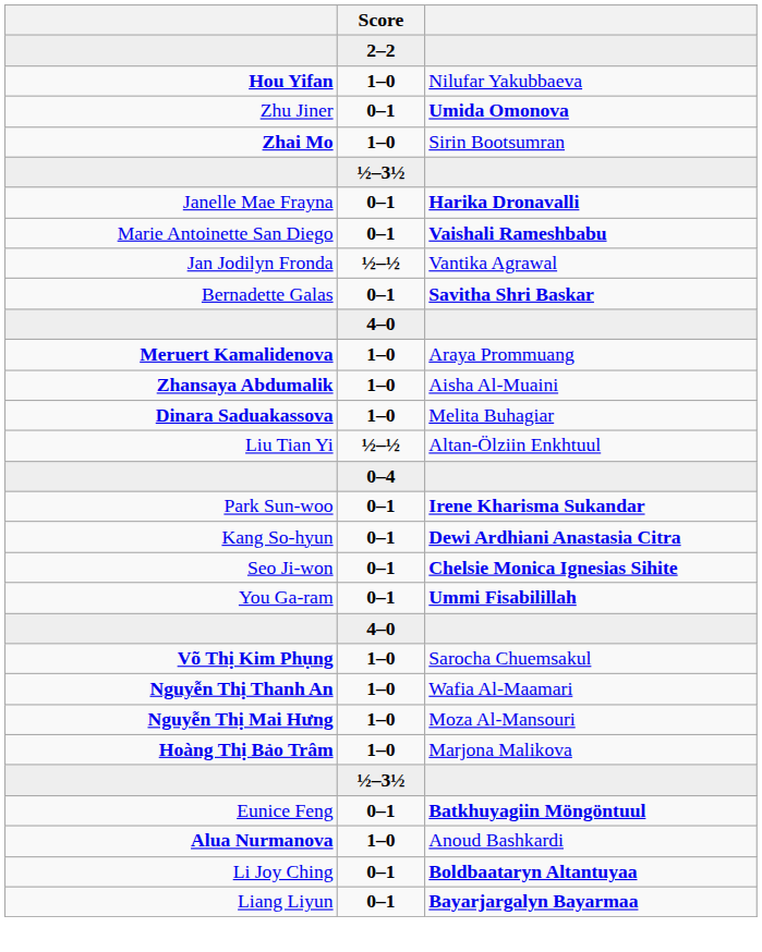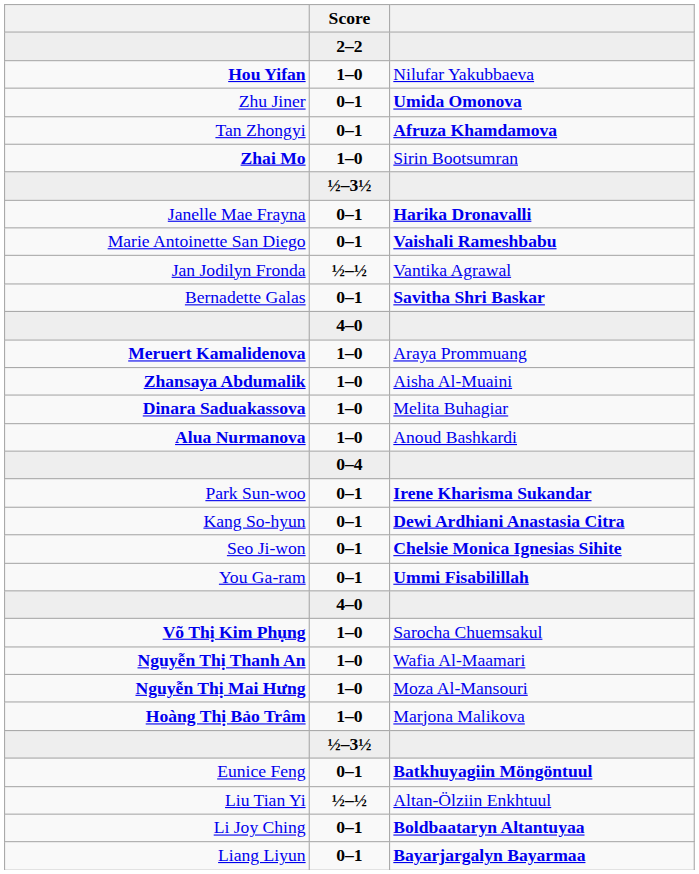 <table class="wikitable" style="text-align: center;">
 <tr>
 <th align="right" width="270"></th>
 <th width="65">Score</th>
 <th align="left" width="270"></th>
 </tr>
 <tr style="background:#eeeeee;">
 <td align=right></td>
 <td align=center><strong>2–2</strong></td>
 <td align=left></td>
 </tr>
 <tr>
 <td align=right><strong><a href='#'>Hou Yifan</a></strong></td>
 <td align=center><strong>1–0</strong></td>
 <td align=left><a href='#'>Nilufar Yakubbaeva</a></td>
 </tr>
 <tr>
 <td align=right><a href='#'>Zhu Jiner</a></td>
 <td align=center><strong>0–1</strong></td>
 <td align=left><strong><a href='#'>Umida Omonova</a></strong></td>
+</tr>
+<tr>
+<td align=right><a href='#'>Tan Zhongyi</a></td>
+<td align=center><strong>0–1</strong></td>
+<td align=left><strong><a href='#'>Afruza Khamdamova</a></strong></td>
 </tr>
 <tr>
 <td align=right><strong><a href='#'>Zhai Mo</a></strong></td>
 <td align=center><strong>1–0</strong></td>
 <td align=left><a href='#'>Sirin Bootsumran</a></td>
 </tr>
 <tr style="background:#eeeeee;">
 <td align=right></td>
 <td align=center><strong>½–3½</strong></td>
 <td align=left><strong></strong></td>
 </tr>
 <tr>
 <td align=right><a href='#'>Janelle Mae Frayna</a></td>
 <td align=center><strong>0–1</strong></td>
 <td align=left><strong><a href='#'>Harika Dronavalli</a></strong></td>
 </tr>
 <tr>
 <td align=right><a href='#'>Marie Antoinette San Diego</a></td>
 <td align=center><strong>0–1</strong></td>
 <td align=left><strong><a href='#'>Vaishali Rameshbabu</a></strong></td>
 </tr>
 <tr>
 <td align=right><a href='#'>Jan Jodilyn Fronda</a></td>
 <td align=center><strong>½–½</strong></td>
 <td align=left><a href='#'>Vantika Agrawal</a></td>
 </tr>
 <tr>
 <td align=right><a href='#'>Bernadette Galas</a></td>
 <td align=center><strong>0–1</strong></td>
 <td align=left><strong><a href='#'>Savitha Shri Baskar</a></strong></td>
 </tr>
 <tr style="background:#eeeeee;">
 <td align=right><strong></strong></td>
 <td align=center><strong>4–0</strong></td>
 <td align=left></td>
 </tr>
 <tr>
 <td align=right><strong><a href='#'>Meruert Kamalidenova</a></strong></td>
 <td align=center><strong>1–0</strong></td>
 <td align=left><a href='#'>Araya Prommuang</a></td>
 </tr>
 <tr>
 <td align=right><strong><a href='#'>Zhansaya Abdumalik</a></strong></td>
 <td align=center><strong>1–0</strong></td>
 <td align=left><a href='#'>Aisha Al-Muaini</a></td>
 </tr>
 <tr>
 <td align=right><strong><a href='#'>Dinara Saduakassova</a></strong></td>
 <td align=center><strong>1–0</strong></td>
 <td align=left><a href='#'>Melita Buhagiar</a></td>
 </tr>
 <tr>
-<td align=right><a href='#'>Liu Tian Yi</a></td>
-<td align=center><strong>½–½</strong></td>
-<td align=left><a href='#'>Altan-Ölziin Enkhtuul</a></td>
+<td align=right><strong><a href='#'>Alua Nurmanova</a></strong></td>
+<td align=center><strong>1–0</strong></td>
+<td align=left><a href='#'>Anoud Bashkardi</a></td>
 </tr>
 <tr style="background:#eeeeee;">
 <td align=right></td>
 <td align=center><strong>0–4</strong></td>
 <td align=left><strong></strong></td>
 </tr>
 <tr>
 <td align=right><a href='#'>Park Sun-woo</a></td>
 <td align=center><strong>0–1</strong></td>
 <td align=left><strong><a href='#'>Irene Kharisma Sukandar</a></strong></td>
 </tr>
 <tr>
 <td align=right><a href='#'>Kang So-hyun</a></td>
 <td align=center><strong>0–1</strong></td>
 <td align=left><strong><a href='#'>Dewi Ardhiani Anastasia Citra</a></strong></td>
 </tr>
 <tr>
 <td align=right><a href='#'>Seo Ji-won</a></td>
 <td align=center><strong>0–1</strong></td>
 <td align=left><strong><a href='#'>Chelsie Monica Ignesias Sihite</a></strong></td>
 </tr>
 <tr>
 <td align=right><a href='#'>You Ga-ram</a></td>
 <td align=center><strong>0–1</strong></td>
 <td align=left><strong><a href='#'>Ummi Fisabilillah</a></strong></td>
 </tr>
 <tr style="background:#eeeeee;">
 <td align=right><strong></strong></td>
 <td align=center><strong>4–0</strong></td>
 <td align=left></td>
 </tr>
 <tr>
 <td align=right><strong><a href='#'>Võ Thị Kim Phụng</a></strong></td>
 <td align=center><strong>1–0</strong></td>
 <td align=left><a href='#'>Sarocha Chuemsakul</a></td>
 </tr>
 <tr>
 <td align=right><strong><a href='#'>Nguyễn Thị Thanh An</a></strong></td>
 <td align=center><strong>1–0</strong></td>
 <td align=left><a href='#'>Wafia Al-Maamari</a></td>
 </tr>
 <tr>
 <td align=right><strong><a href='#'>Nguyễn Thị Mai Hưng</a></strong></td>
 <td align=center><strong>1–0</strong></td>
 <td align=left><a href='#'>Moza Al-Mansouri</a></td>
 </tr>
 <tr>
 <td align=right><strong><a href='#'>Hoàng Thị Bảo Trâm</a></strong></td>
 <td align=center><strong>1–0</strong></td>
 <td align=left><a href='#'>Marjona Malikova</a></td>
 </tr>
 <tr style="background:#eeeeee;">
 <td align=right></td>
 <td align=center><strong>½–3½</strong></td>
 <td align=left><strong></strong></td>
 </tr>
 <tr>
 <td align=right><a href='#'>Eunice Feng</a></td>
 <td align=center><strong>0–1</strong></td>
 <td align=left><strong><a href='#'>Batkhuyagiin Möngöntuul</a></strong></td>
 </tr>
 <tr>
-<td align=right><strong><a href='#'>Alua Nurmanova</a></strong></td>
-<td align=center><strong>1–0</strong></td>
-<td align=left><a href='#'>Anoud Bashkardi</a></td>
+<td align=right><a href='#'>Liu Tian Yi</a></td>
+<td align=center><strong>½–½</strong></td>
+<td align=left><a href='#'>Altan-Ölziin Enkhtuul</a></td>
 </tr>
 <tr>
 <td align=right><a href='#'>Li Joy Ching</a></td>
 <td align=center><strong>0–1</strong></td>
 <td align=left><strong><a href='#'>Boldbaataryn Altantuyaa</a></strong></td>
 </tr>
 <tr>
 <td align=right><a href='#'>Liang Liyun</a></td>
 <td align=center><strong>0–1</strong></td>
 <td align=left><strong><a href='#'>Bayarjargalyn Bayarmaa</a></strong></td>
 </tr>
 </table>
